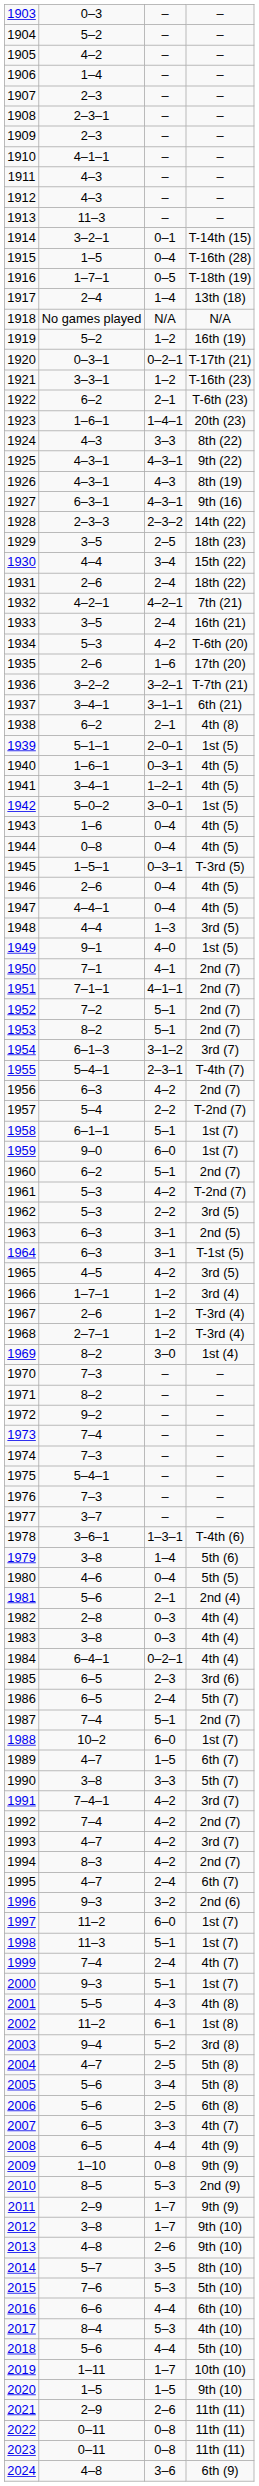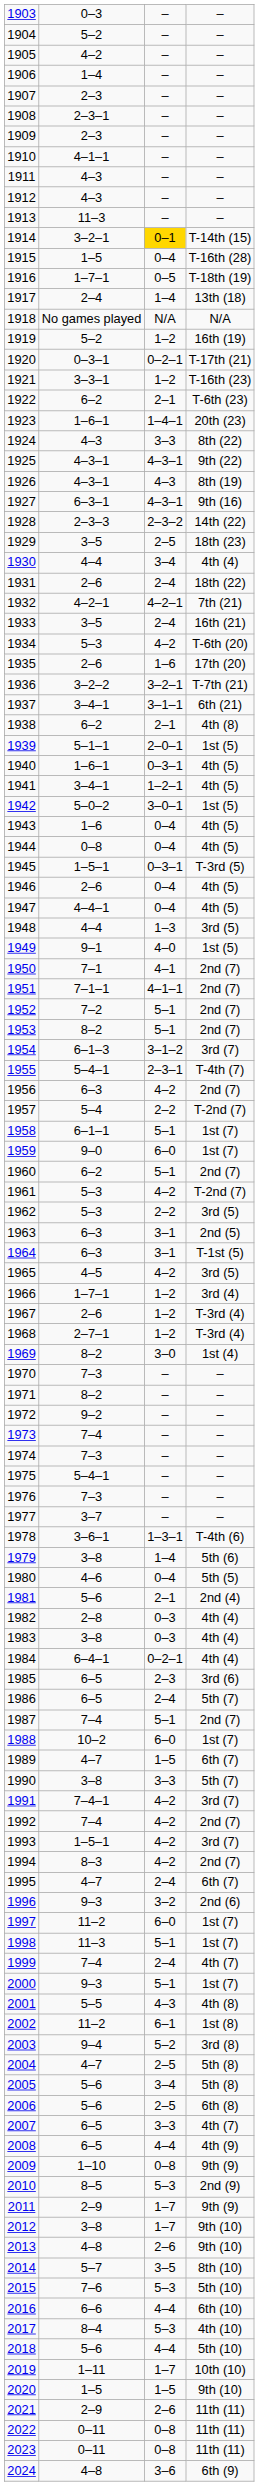 <table class="wikitable">
 <tr align="center">
 <td><a href='#'>1903</a></td>
 <td>0–3</td>
 <td>–</td>
 <td>–</td>
 </tr>
 <tr align="center">
 <td>1904</td>
 <td>5–2</td>
 <td>–</td>
 <td>–</td>
 </tr>
 <tr align="center">
 <td>1905</td>
 <td>4–2</td>
 <td>–</td>
 <td>–</td>
 </tr>
 <tr align="center">
 <td>1906</td>
 <td>1–4</td>
 <td>–</td>
 <td>–</td>
 </tr>
 <tr align="center">
 <td>1907</td>
 <td>2–3</td>
 <td>–</td>
 <td>–</td>
 </tr>
 <tr align="center">
 <td>1908</td>
 <td>2–3–1</td>
 <td>–</td>
 <td>–</td>
 </tr>
 <tr align="center">
 <td>1909</td>
 <td>2–3</td>
 <td>–</td>
 <td>–</td>
 </tr>
 <tr align="center">
 <td>1910</td>
 <td>4–1–1</td>
 <td>–</td>
 <td>–</td>
 </tr>
 <tr align="center">
 <td>1911</td>
 <td>4–3</td>
 <td>–</td>
 <td>–</td>
 </tr>
 <tr align="center">
 <td>1912</td>
 <td>4–3</td>
 <td>–</td>
 <td>–</td>
 </tr>
 <tr align="center">
 <td>1913</td>
 <td>11–3</td>
 <td>–</td>
 <td>–</td>
 </tr>
 <tr align="center">
 <td>1914</td>
 <td>3–2–1</td>
-<td>0–1</td>
+<td style="background: gold;">0–1</td>
 <td>T-14th (15)</td>
 </tr>
 <tr align="center">
 <td>1915</td>
 <td>1–5</td>
 <td>0–4</td>
 <td>T-16th (28)</td>
 </tr>
 <tr align="center">
 <td>1916</td>
 <td>1–7–1</td>
 <td>0–5</td>
 <td>T-18th (19)</td>
 </tr>
 <tr align="center">
 <td>1917</td>
 <td>2–4</td>
 <td>1–4</td>
 <td>13th (18)</td>
 </tr>
 <tr align="center">
 <td>1918</td>
 <td>No games played</td>
 <td>N/A</td>
 <td>N/A</td>
 </tr>
 <tr align="center">
 <td>1919</td>
 <td>5–2</td>
 <td>1–2</td>
 <td>16th (19)</td>
 </tr>
 <tr align="center">
 <td>1920</td>
 <td>0–3–1</td>
 <td>0–2–1</td>
 <td>T-17th (21)</td>
 </tr>
 <tr align="center">
 <td>1921</td>
 <td>3–3–1</td>
 <td>1–2</td>
 <td>T-16th (23)</td>
 </tr>
 <tr align="center">
 <td>1922</td>
 <td>6–2</td>
 <td>2–1</td>
 <td>T-6th (23)</td>
 </tr>
 <tr align="center">
 <td>1923</td>
 <td>1–6–1</td>
 <td>1–4–1</td>
 <td>20th (23)</td>
 </tr>
 <tr align="center">
 <td>1924</td>
 <td>4–3</td>
 <td>3–3</td>
 <td>8th (22)</td>
 </tr>
 <tr align="center">
 <td>1925</td>
 <td>4–3–1</td>
 <td>4–3–1</td>
 <td>9th (22)</td>
 </tr>
 <tr align="center">
 <td>1926</td>
 <td>4–3–1</td>
 <td>4–3</td>
 <td>8th (19)</td>
 </tr>
 <tr align="center">
 <td>1927</td>
 <td>6–3–1</td>
 <td>4–3–1</td>
 <td>9th (16)</td>
 </tr>
 <tr align="center">
 <td>1928</td>
 <td>2–3–3</td>
 <td>2–3–2</td>
 <td>14th (22)</td>
 </tr>
 <tr align="center">
 <td>1929</td>
 <td>3–5</td>
 <td>2–5</td>
 <td>18th (23)</td>
 </tr>
 <tr align="center">
 <td><a href='#'>1930</a></td>
 <td>4–4</td>
 <td>3–4</td>
-<td>15th (22)</td>
+<td>4th (4)</td>
 </tr>
 <tr align="center">
 <td>1931</td>
 <td>2–6</td>
 <td>2–4</td>
 <td>18th (22)</td>
 </tr>
 <tr align="center">
 <td>1932</td>
 <td>4–2–1</td>
 <td>4–2–1</td>
 <td>7th (21)</td>
 </tr>
 <tr align="center">
 <td>1933</td>
 <td>3–5</td>
 <td>2–4</td>
 <td>16th (21)</td>
 </tr>
 <tr align="center">
 <td>1934</td>
 <td>5–3</td>
 <td>4–2</td>
 <td>T-6th (20)</td>
 </tr>
 <tr align="center">
 <td>1935</td>
 <td>2–6</td>
 <td>1–6</td>
 <td>17th (20)</td>
 </tr>
 <tr align="center">
 <td>1936</td>
 <td>3–2–2</td>
 <td>3–2–1</td>
 <td>T-7th (21)</td>
 </tr>
 <tr align="center">
 <td>1937</td>
 <td>3–4–1</td>
 <td>3–1–1</td>
 <td>6th (21)</td>
 </tr>
 <tr align="center">
 <td>1938</td>
 <td>6–2</td>
 <td>2–1</td>
 <td>4th (8)</td>
 </tr>
 <tr align="center">
 <td><a href='#'>1939</a></td>
 <td>5–1–1</td>
 <td>2–0–1</td>
 <td>1st (5)</td>
 </tr>
 <tr align="center">
 <td>1940</td>
 <td>1–6–1</td>
 <td>0–3–1</td>
 <td>4th (5)</td>
 </tr>
 <tr align="center">
 <td>1941</td>
 <td>3–4–1</td>
 <td>1–2–1</td>
 <td>4th (5)</td>
 </tr>
 <tr align="center">
 <td><a href='#'>1942</a></td>
 <td>5–0–2</td>
 <td>3–0–1</td>
 <td>1st (5)</td>
 </tr>
 <tr align="center">
 <td>1943</td>
 <td>1–6</td>
 <td>0–4</td>
 <td>4th (5)</td>
 </tr>
 <tr align="center">
 <td>1944</td>
 <td>0–8</td>
 <td>0–4</td>
 <td>4th (5)</td>
 </tr>
 <tr align="center">
 <td>1945</td>
 <td>1–5–1</td>
 <td>0–3–1</td>
 <td>T-3rd (5)</td>
 </tr>
 <tr align="center">
 <td>1946</td>
 <td>2–6</td>
 <td>0–4</td>
 <td>4th (5)</td>
 </tr>
 <tr align="center">
 <td>1947</td>
 <td>4–4–1</td>
 <td>0–4</td>
 <td>4th (5)</td>
 </tr>
 <tr align="center">
 <td>1948</td>
 <td>4–4</td>
 <td>1–3</td>
 <td>3rd (5)</td>
 </tr>
 <tr align="center">
 <td><a href='#'>1949</a></td>
 <td>9–1</td>
 <td>4–0</td>
 <td>1st (5)</td>
 </tr>
 <tr align="center">
 <td><a href='#'>1950</a></td>
 <td>7–1</td>
 <td>4–1</td>
 <td>2nd (7)</td>
 </tr>
 <tr align="center">
 <td><a href='#'>1951</a></td>
 <td>7–1–1</td>
 <td>4–1–1</td>
 <td>2nd (7)</td>
 </tr>
 <tr align="center">
 <td><a href='#'>1952</a></td>
 <td>7–2</td>
 <td>5–1</td>
 <td>2nd (7)</td>
 </tr>
 <tr align="center">
 <td><a href='#'>1953</a></td>
 <td>8–2</td>
 <td>5–1</td>
 <td>2nd (7)</td>
 </tr>
 <tr align="center">
 <td><a href='#'>1954</a></td>
 <td>6–1–3</td>
 <td>3–1–2</td>
 <td>3rd (7)</td>
 </tr>
 <tr align="center">
 <td><a href='#'>1955</a></td>
 <td>5–4–1</td>
 <td>2–3–1</td>
 <td>T-4th (7)</td>
 </tr>
 <tr align="center">
 <td>1956</td>
 <td>6–3</td>
 <td>4–2</td>
 <td>2nd (7)</td>
 </tr>
 <tr align="center">
 <td>1957</td>
 <td>5–4</td>
 <td>2–2</td>
 <td>T-2nd (7)</td>
 </tr>
 <tr align="center">
 <td><a href='#'>1958</a></td>
 <td>6–1–1</td>
 <td>5–1</td>
 <td>1st (7)</td>
 </tr>
 <tr align="center">
 <td><a href='#'>1959</a></td>
 <td>9–0</td>
 <td>6–0</td>
 <td>1st (7)</td>
 </tr>
 <tr align="center">
 <td>1960</td>
 <td>6–2</td>
 <td>5–1</td>
 <td>2nd (7)</td>
 </tr>
 <tr align="center">
 <td>1961</td>
 <td>5–3</td>
 <td>4–2</td>
 <td>T-2nd (7)</td>
 </tr>
 <tr align="center">
 <td>1962</td>
 <td>5–3</td>
 <td>2–2</td>
 <td>3rd (5)</td>
 </tr>
 <tr align="center">
 <td>1963</td>
 <td>6–3</td>
 <td>3–1</td>
 <td>2nd (5)</td>
 </tr>
 <tr align="center">
 <td><a href='#'>1964</a></td>
 <td>6–3</td>
 <td>3–1</td>
 <td>T-1st (5)</td>
 </tr>
 <tr align="center">
 <td>1965</td>
 <td>4–5</td>
 <td>4–2</td>
 <td>3rd (5)</td>
 </tr>
 <tr align="center">
 <td>1966</td>
 <td>1–7–1</td>
 <td>1–2</td>
 <td>3rd (4)</td>
 </tr>
 <tr align="center">
 <td>1967</td>
 <td>2–6</td>
 <td>1–2</td>
 <td>T-3rd (4)</td>
 </tr>
 <tr align="center">
 <td>1968</td>
 <td>2–7–1</td>
 <td>1–2</td>
 <td>T-3rd (4)</td>
 </tr>
 <tr align="center">
 <td><a href='#'>1969</a></td>
 <td>8–2</td>
 <td>3–0</td>
 <td>1st (4)</td>
 </tr>
 <tr align="center">
 <td>1970</td>
 <td>7–3</td>
 <td>–</td>
 <td>–</td>
 </tr>
 <tr align="center">
 <td>1971</td>
 <td>8–2</td>
 <td>–</td>
 <td>–</td>
 </tr>
 <tr align="center">
 <td>1972</td>
 <td>9–2</td>
 <td>–</td>
 <td>–</td>
 </tr>
 <tr align="center">
 <td><a href='#'>1973</a></td>
 <td>7–4</td>
 <td>–</td>
 <td>–</td>
 </tr>
 <tr align="center">
 <td>1974</td>
 <td>7–3</td>
 <td>–</td>
 <td>–</td>
 </tr>
 <tr align="center">
 <td>1975</td>
 <td>5–4–1</td>
 <td>–</td>
 <td>–</td>
 </tr>
 <tr align="center">
 <td>1976</td>
 <td>7–3</td>
 <td>–</td>
 <td>–</td>
 </tr>
 <tr align="center">
 <td>1977</td>
 <td>3–7</td>
 <td>–</td>
 <td>–</td>
 </tr>
 <tr align="center">
 <td>1978</td>
 <td>3–6–1</td>
 <td>1–3–1</td>
 <td>T-4th (6)</td>
 </tr>
 <tr align="center">
 <td><a href='#'>1979</a></td>
 <td>3–8</td>
 <td>1–4</td>
 <td>5th (6)</td>
 </tr>
 <tr align="center">
 <td>1980</td>
 <td>4–6</td>
 <td>0–4</td>
 <td>5th (5)</td>
 </tr>
 <tr align="center">
 <td><a href='#'>1981</a></td>
 <td>5–6</td>
 <td>2–1</td>
 <td>2nd (4)</td>
 </tr>
 <tr align="center">
 <td>1982</td>
 <td>2–8</td>
 <td>0–3</td>
 <td>4th (4)</td>
 </tr>
 <tr align="center">
 <td>1983</td>
 <td>3–8</td>
 <td>0–3</td>
 <td>4th (4)</td>
 </tr>
 <tr align="center">
 <td>1984</td>
 <td>6–4–1</td>
 <td>0–2–1</td>
 <td>4th (4)</td>
 </tr>
 <tr align="center">
 <td>1985</td>
 <td>6–5</td>
 <td>2–3</td>
 <td>3rd (6)</td>
 </tr>
 <tr align="center">
 <td>1986</td>
 <td>6–5</td>
 <td>2–4</td>
 <td>5th (7)</td>
 </tr>
 <tr align="center">
 <td>1987</td>
 <td>7–4</td>
 <td>5–1</td>
 <td>2nd (7)</td>
 </tr>
 <tr align="center">
 <td><a href='#'>1988</a></td>
 <td>10–2</td>
 <td>6–0</td>
 <td>1st (7)</td>
 </tr>
 <tr align="center">
 <td>1989</td>
 <td>4–7</td>
 <td>1–5</td>
 <td>6th (7)</td>
 </tr>
 <tr align="center">
 <td>1990</td>
 <td>3–8</td>
 <td>3–3</td>
 <td>5th (7)</td>
 </tr>
 <tr align="center">
 <td><a href='#'>1991</a></td>
 <td>7–4–1</td>
 <td>4–2</td>
 <td>3rd (7)</td>
 </tr>
 <tr align="center">
 <td>1992</td>
 <td>7–4</td>
 <td>4–2</td>
 <td>2nd (7)</td>
 </tr>
 <tr align="center">
 <td>1993</td>
-<td>4–7</td>
+<td>1–5–1</td>
 <td>4–2</td>
 <td>3rd (7)</td>
 </tr>
 <tr align="center">
 <td>1994</td>
 <td>8–3</td>
 <td>4–2</td>
 <td>2nd (7)</td>
 </tr>
 <tr align="center">
 <td>1995</td>
 <td>4–7</td>
 <td>2–4</td>
 <td>6th (7)</td>
 </tr>
 <tr align="center">
 <td><a href='#'>1996</a></td>
 <td>9–3</td>
 <td>3–2</td>
 <td>2nd (6)</td>
 </tr>
 <tr align="center">
 <td><a href='#'>1997</a></td>
 <td>11–2</td>
 <td>6–0</td>
 <td>1st (7)</td>
 </tr>
 <tr align="center">
 <td><a href='#'>1998</a></td>
 <td>11–3</td>
 <td>5–1</td>
 <td>1st (7)</td>
 </tr>
 <tr align="center">
 <td><a href='#'>1999</a></td>
 <td>7–4</td>
 <td>2–4</td>
 <td>4th (7)</td>
 </tr>
 <tr align="center">
 <td><a href='#'>2000</a></td>
 <td>9–3</td>
 <td>5–1</td>
 <td>1st (7)</td>
 </tr>
 <tr align="center">
 <td><a href='#'>2001</a></td>
 <td>5–5</td>
 <td>4–3</td>
 <td>4th (8)</td>
 </tr>
 <tr align="center">
 <td><a href='#'>2002</a></td>
 <td>11–2</td>
 <td>6–1</td>
 <td>1st (8)</td>
 </tr>
 <tr align="center">
 <td><a href='#'>2003</a></td>
 <td>9–4</td>
 <td>5–2</td>
 <td>3rd (8)</td>
 </tr>
 <tr align="center">
 <td><a href='#'>2004</a></td>
 <td>4–7</td>
 <td>2–5</td>
 <td>5th (8)</td>
 </tr>
 <tr align="center">
 <td><a href='#'>2005</a></td>
 <td>5–6</td>
 <td>3–4</td>
 <td>5th (8)</td>
 </tr>
 <tr align="center">
 <td><a href='#'>2006</a></td>
 <td>5–6</td>
 <td>2–5</td>
 <td>6th (8)</td>
 </tr>
 <tr align="center">
 <td><a href='#'>2007</a></td>
 <td>6–5</td>
 <td>3–3</td>
 <td>4th (7)</td>
 </tr>
 <tr align="center">
 <td><a href='#'>2008</a></td>
 <td>6–5</td>
 <td>4–4</td>
 <td>4th (9)</td>
 </tr>
 <tr align="center">
 <td><a href='#'>2009</a></td>
 <td>1–10</td>
 <td>0–8</td>
 <td>9th (9)</td>
 </tr>
 <tr align="center">
 <td><a href='#'>2010</a></td>
 <td>8–5</td>
 <td>5–3</td>
 <td>2nd (9)</td>
 </tr>
 <tr align="center">
 <td><a href='#'>2011</a></td>
 <td>2–9</td>
 <td>1–7</td>
 <td>9th (9)</td>
 </tr>
 <tr align="center">
 <td><a href='#'>2012</a></td>
 <td>3–8</td>
 <td>1–7</td>
 <td>9th (10)</td>
 </tr>
 <tr align="center">
 <td><a href='#'>2013</a></td>
 <td>4–8</td>
 <td>2–6</td>
 <td>9th (10)</td>
 </tr>
 <tr align="center">
 <td><a href='#'>2014</a></td>
 <td>5–7</td>
 <td>3–5</td>
 <td>8th (10)</td>
 </tr>
 <tr align="center">
 <td><a href='#'>2015</a></td>
 <td>7–6</td>
 <td>5–3</td>
 <td>5th (10)</td>
 </tr>
 <tr align="center">
 <td><a href='#'>2016</a></td>
 <td>6–6</td>
 <td>4–4</td>
 <td>6th (10)</td>
 </tr>
 <tr align="center">
 <td><a href='#'>2017</a></td>
 <td>8–4</td>
 <td>5–3</td>
 <td>4th (10)</td>
 </tr>
 <tr align="center">
 <td><a href='#'>2018</a></td>
 <td>5–6</td>
 <td>4–4</td>
 <td>5th (10)</td>
 </tr>
 <tr align="center">
 <td><a href='#'>2019</a></td>
 <td>1–11</td>
 <td>1–7</td>
 <td>10th (10)</td>
 </tr>
 <tr align="center">
 <td><a href='#'>2020</a></td>
 <td>1–5</td>
 <td>1–5</td>
 <td>9th (10)</td>
 </tr>
 <tr align="center">
 <td><a href='#'>2021</a></td>
 <td>2–9</td>
 <td>2–6</td>
 <td>11th (11)</td>
 </tr>
 <tr align="center">
 <td><a href='#'>2022</a></td>
 <td>0–11</td>
 <td>0–8</td>
 <td>11th (11)</td>
 </tr>
 <tr align="center">
 <td><a href='#'>2023</a></td>
 <td>0–11</td>
 <td>0–8</td>
 <td>11th (11)</td>
 </tr>
 <tr align="center">
 <td><a href='#'>2024</a></td>
 <td>4–8</td>
 <td>3–6</td>
 <td>6th (9)</td>
 </tr>
 </table>
